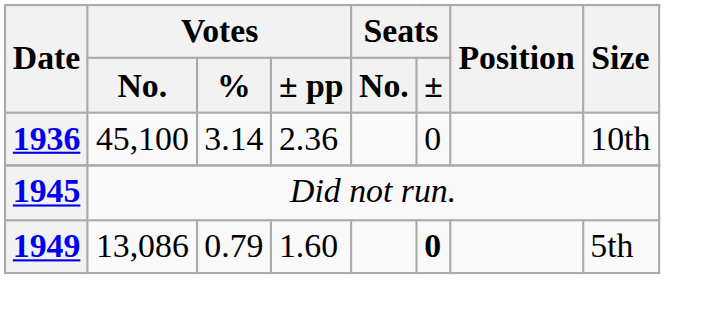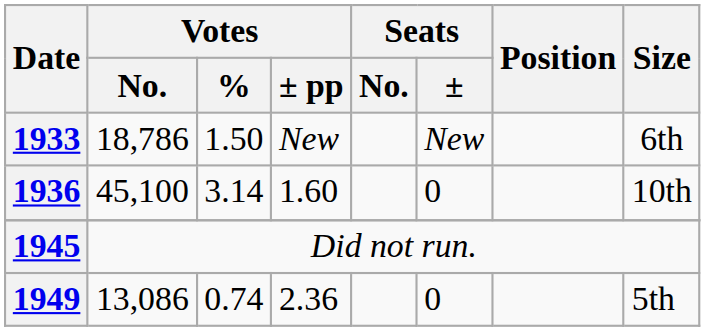 <table class=wikitable>
 <tr>
 <th rowspan="2">Date</th>
 <th colspan="3">Votes</th>
 <th colspan="2">Seats</th>
 <th rowspan="2">Position</th>
 <th rowspan="2">Size</th>
 </tr>
 <tr>
 <th>No.</th>
 <th>%</th>
 <th>± pp</th>
 <th>No.</th>
 <th>±</th>
 </tr>
 <tr>
+<th><a href='#'>1933</a></th>
+<td>18,786</td>
+<td>1.50</td>
+<td><em>New</em></td>
+<td></td>
+<td><em>New</em></td>
+<td></td>
+<td align="center">6th</td>
+</tr>
+<tr>
 <th><a href='#'>1936</a></th>
 <td>45,100</td>
 <td>3.14</td>
-<td> 2.36</td>
+<td> 1.60</td>
 <td></td>
 <td> 0</td>
 <td></td>
 <td> 10th</td>
 </tr>
 <tr>
 </tr>
 <tr>
 <th><a href='#'>1945</a></th>
 <td colspan="7" style="text-align:center;"><em>Did not run.</em></td>
 </tr>
 <tr>
 <th><a href='#'>1949</a></th>
 <td>13,086</td>
-<td>0.79</td>
-<td> 1.60</td>
+<td>0.74</td>
+<td> 2.36</td>
 <td></td>
-<td><strong> 0</strong></td>
+<td> 0</td>
 <td></td>
 <td> 5th</td>
 </tr>
 </table>
